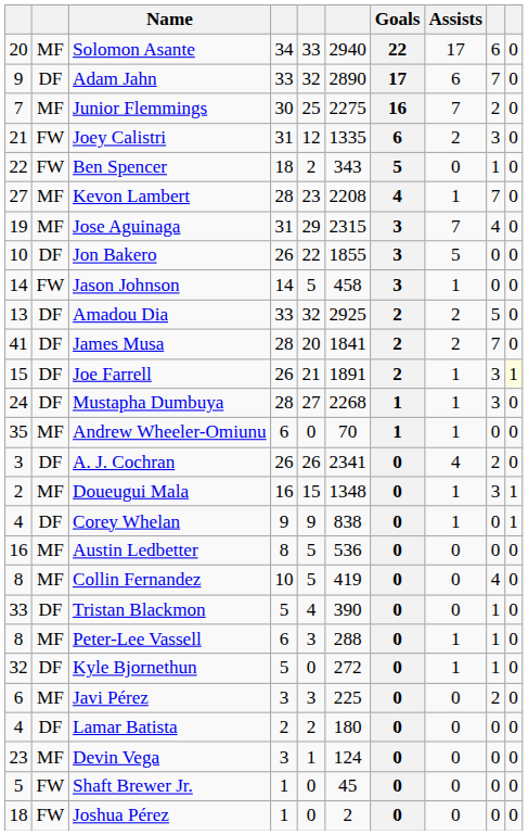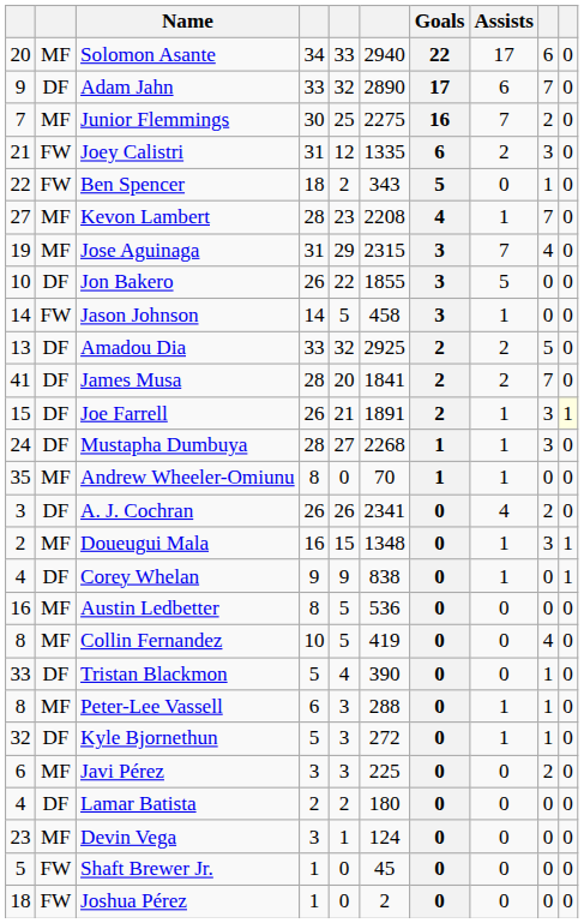 <table class="wikitable sortable" style="text-align:center; font-size:100%;">
 <tr>
 <th></th>
 <th></th>
 <th>Name</th>
 <th></th>
 <th></th>
 <th></th>
 <th>Goals</th>
 <th>Assists</th>
 <th></th>
 <th></th>
 </tr>
 <tr>
 <td>20</td>
 <td>MF</td>
 <td align=left> <a href='#'>Solomon Asante</a></td>
 <td>34</td>
 <td>33</td>
 <td>2940</td>
 <th>22</th>
 <td>17</td>
 <td>6</td>
 <td>0</td>
 </tr>
 <tr>
 <td>9</td>
 <td>DF</td>
 <td align=left> <a href='#'>Adam Jahn</a></td>
 <td>33</td>
 <td>32</td>
 <td>2890</td>
 <th>17</th>
 <td>6</td>
 <td>7</td>
 <td>0</td>
 </tr>
 <tr>
 <td>7</td>
 <td>MF</td>
 <td align=left> <a href='#'>Junior Flemmings</a></td>
 <td>30</td>
 <td>25</td>
 <td>2275</td>
 <th>16</th>
 <td>7</td>
 <td>2</td>
 <td>0</td>
 </tr>
 <tr>
 <td>21</td>
 <td>FW</td>
 <td align=left> <a href='#'>Joey Calistri</a></td>
 <td>31</td>
 <td>12</td>
 <td>1335</td>
 <th>6</th>
 <td>2</td>
 <td>3</td>
 <td>0</td>
 </tr>
 <tr>
 <td>22</td>
 <td>FW</td>
 <td align=left> <a href='#'>Ben Spencer</a></td>
 <td>18</td>
 <td>2</td>
 <td>343</td>
 <th>5</th>
 <td>0</td>
 <td>1</td>
 <td>0</td>
 </tr>
 <tr>
 <td>27</td>
 <td>MF</td>
 <td align=left> <a href='#'>Kevon Lambert</a></td>
 <td>28</td>
 <td>23</td>
 <td>2208</td>
 <th>4</th>
 <td>1</td>
 <td>7</td>
 <td>0</td>
 </tr>
 <tr>
 <td>19</td>
 <td>MF</td>
 <td align=left> <a href='#'>Jose Aguinaga</a></td>
 <td>31</td>
 <td>29</td>
 <td>2315</td>
 <th>3</th>
 <td>7</td>
 <td>4</td>
 <td>0</td>
 </tr>
 <tr>
 <td>10</td>
 <td>DF</td>
 <td align=left> <a href='#'>Jon Bakero</a></td>
 <td>26</td>
 <td>22</td>
 <td>1855</td>
 <th>3</th>
 <td>5</td>
 <td>0</td>
 <td>0</td>
 </tr>
 <tr>
 <td>14</td>
 <td>FW</td>
 <td align=left> <a href='#'>Jason Johnson</a></td>
 <td>14</td>
 <td>5</td>
 <td>458</td>
 <th>3</th>
 <td>1</td>
 <td>0</td>
 <td>0</td>
 </tr>
 <tr>
 <td>13</td>
 <td>DF</td>
 <td align=left> <a href='#'>Amadou Dia</a></td>
 <td>33</td>
 <td>32</td>
 <td>2925</td>
 <th>2</th>
 <td>2</td>
 <td>5</td>
 <td>0</td>
 </tr>
 <tr>
 <td>41</td>
 <td>DF</td>
 <td align=left> <a href='#'>James Musa</a></td>
 <td>28</td>
 <td>20</td>
 <td>1841</td>
 <th>2</th>
 <td>2</td>
 <td>7</td>
 <td>0</td>
 </tr>
 <tr>
 <td>15</td>
 <td>DF</td>
 <td align=left> <a href='#'>Joe Farrell</a></td>
 <td>26</td>
 <td>21</td>
 <td>1891</td>
 <th>2</th>
 <td>1</td>
 <td>3</td>
 <td style="background: lightyellow;">1</td>
 </tr>
 <tr>
 <td>24</td>
 <td>DF</td>
 <td align=left> <a href='#'>Mustapha Dumbuya</a></td>
 <td>28</td>
 <td>27</td>
 <td>2268</td>
 <th>1</th>
 <td>1</td>
 <td>3</td>
 <td>0</td>
 </tr>
 <tr>
 <td>35</td>
 <td>MF</td>
 <td align=left> <a href='#'>Andrew Wheeler-Omiunu</a></td>
-<td>6</td>
+<td>8</td>
 <td>0</td>
 <td>70</td>
 <th>1</th>
 <td>1</td>
 <td>0</td>
 <td>0</td>
 </tr>
 <tr>
 <td>3</td>
 <td>DF</td>
 <td align=left> <a href='#'>A. J. Cochran</a></td>
 <td>26</td>
 <td>26</td>
 <td>2341</td>
 <th>0</th>
 <td>4</td>
 <td>2</td>
 <td>0</td>
 </tr>
 <tr>
 <td>2</td>
 <td>MF</td>
 <td align=left> <a href='#'>Doueugui Mala</a></td>
 <td>16</td>
 <td>15</td>
 <td>1348</td>
 <th>0</th>
 <td>1</td>
 <td>3</td>
 <td>1</td>
 </tr>
 <tr>
 <td>4</td>
 <td>DF</td>
 <td align=left> <a href='#'>Corey Whelan</a></td>
 <td>9</td>
 <td>9</td>
 <td>838</td>
 <th>0</th>
 <td>1</td>
 <td>0</td>
 <td>1</td>
 </tr>
 <tr>
 <td>16</td>
 <td>MF</td>
 <td align=left> <a href='#'>Austin Ledbetter</a></td>
 <td>8</td>
 <td>5</td>
 <td>536</td>
 <th>0</th>
 <td>0</td>
 <td>0</td>
 <td>0</td>
 </tr>
 <tr>
 <td>8</td>
 <td>MF</td>
 <td align=left> <a href='#'>Collin Fernandez</a></td>
 <td>10</td>
 <td>5</td>
 <td>419</td>
 <th>0</th>
 <td>0</td>
 <td>4</td>
 <td>0</td>
 </tr>
 <tr>
 <td>33</td>
 <td>DF</td>
 <td align=left> <a href='#'>Tristan Blackmon</a></td>
 <td>5</td>
 <td>4</td>
 <td>390</td>
 <th>0</th>
 <td>0</td>
 <td>1</td>
 <td>0</td>
 </tr>
 <tr>
 <td>8</td>
 <td>MF</td>
 <td align=left> <a href='#'>Peter-Lee Vassell</a></td>
 <td>6</td>
 <td>3</td>
 <td>288</td>
 <th>0</th>
 <td>1</td>
 <td>1</td>
 <td>0</td>
 </tr>
 <tr>
 <td>32</td>
 <td>DF</td>
 <td align=left> <a href='#'>Kyle Bjornethun</a></td>
 <td>5</td>
-<td>0</td>
+<td>3</td>
 <td>272</td>
 <th>0</th>
 <td>1</td>
 <td>1</td>
 <td>0</td>
 </tr>
 <tr>
 <td>6</td>
 <td>MF</td>
 <td align=left> <a href='#'>Javi Pérez</a></td>
 <td>3</td>
 <td>3</td>
 <td>225</td>
 <th>0</th>
 <td>0</td>
 <td>2</td>
 <td>0</td>
 </tr>
 <tr>
 <td>4</td>
 <td>DF</td>
 <td align=left> <a href='#'>Lamar Batista</a></td>
 <td>2</td>
 <td>2</td>
 <td>180</td>
 <th>0</th>
 <td>0</td>
 <td>0</td>
 <td>0</td>
 </tr>
 <tr>
 <td>23</td>
 <td>MF</td>
 <td align=left> <a href='#'>Devin Vega</a></td>
 <td>3</td>
 <td>1</td>
 <td>124</td>
 <th>0</th>
 <td>0</td>
 <td>0</td>
 <td>0</td>
 </tr>
 <tr>
 <td>5</td>
 <td>FW</td>
 <td align=left> <a href='#'>Shaft Brewer Jr.</a></td>
 <td>1</td>
 <td>0</td>
 <td>45</td>
 <th>0</th>
 <td>0</td>
 <td>0</td>
 <td>0</td>
 </tr>
 <tr>
 <td>18</td>
 <td>FW</td>
 <td align=left> <a href='#'>Joshua Pérez</a></td>
 <td>1</td>
 <td>0</td>
 <td>2</td>
 <th>0</th>
 <td>0</td>
 <td>0</td>
 <td>0</td>
 </tr>
 </table>
